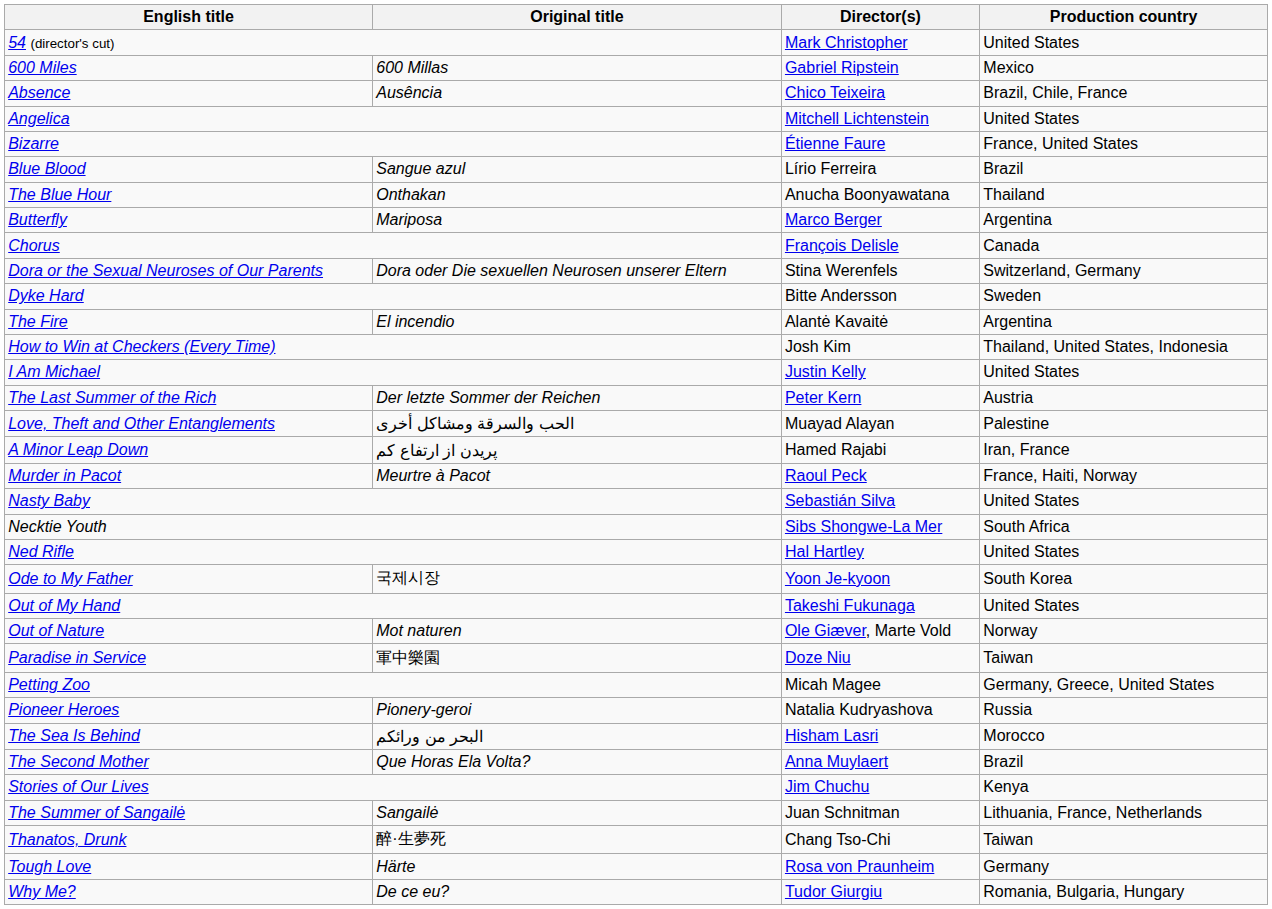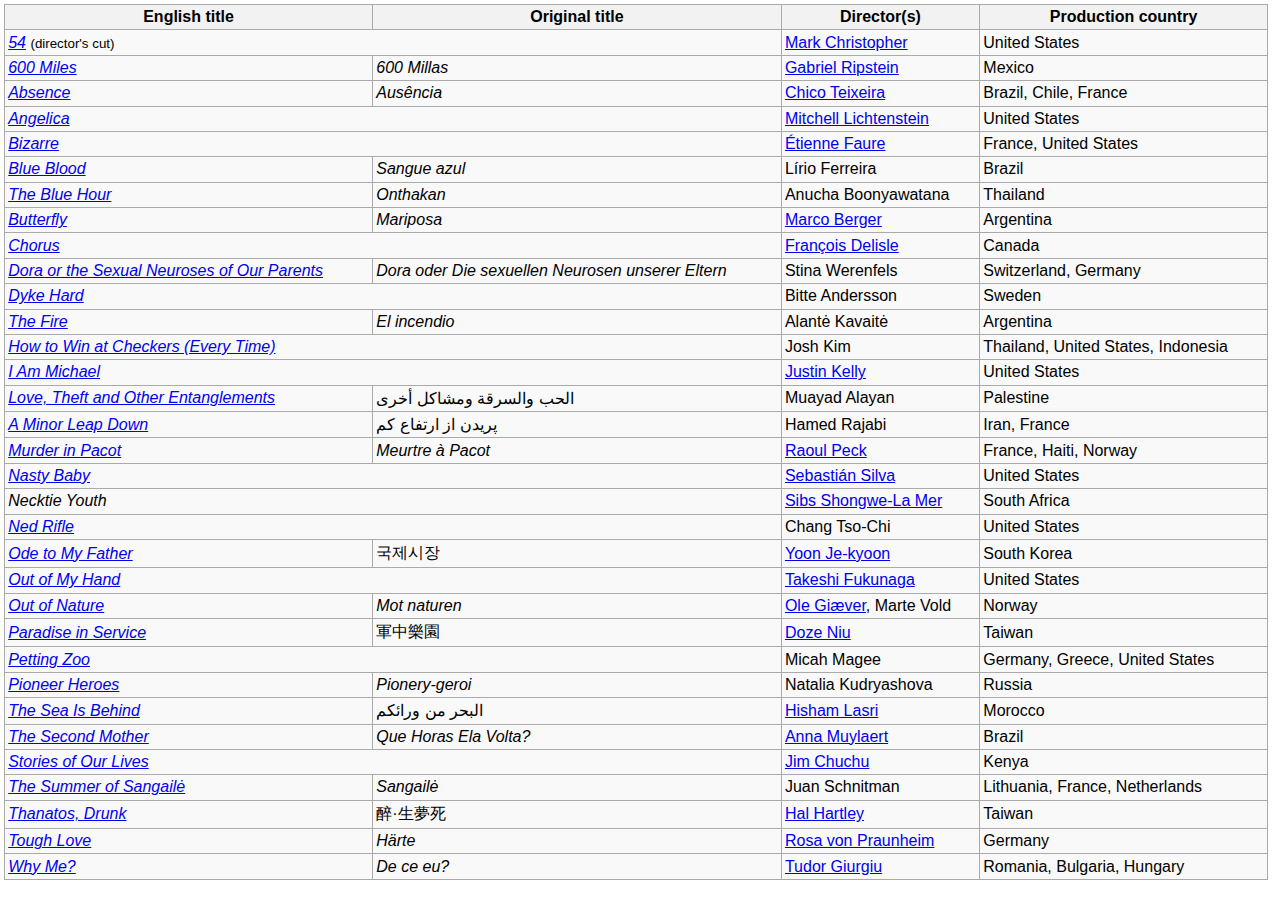 <table class="wikitable" width="100%" cellpadding="5">
 <tr>
 <th scope="col">English title</th>
 <th scope="col">Original title</th>
 <th scope="col">Director(s)</th>
 <th scope="col">Production country</th>
 </tr>
 <tr>
 <td colspan="2"><em><a href='#'>54</a></em> <small>(director's cut)</small></td>
 <td><a href='#'>Mark Christopher</a></td>
 <td>United States</td>
 </tr>
 <tr>
 <td><em><a href='#'>600 Miles</a></em></td>
 <td><em>600 Millas</em></td>
 <td><a href='#'>Gabriel Ripstein</a></td>
 <td>Mexico</td>
 </tr>
 <tr>
 <td><em><a href='#'>Absence</a></em></td>
 <td><em>Ausência</em></td>
 <td><a href='#'>Chico Teixeira</a></td>
 <td>Brazil, Chile, France</td>
 </tr>
 <tr>
 <td colspan="2"><em><a href='#'>Angelica</a></em></td>
 <td><a href='#'>Mitchell Lichtenstein</a></td>
 <td>United States</td>
 </tr>
 <tr>
 <td colspan="2"><em><a href='#'>Bizarre</a></em></td>
 <td><a href='#'>Étienne Faure</a></td>
 <td>France, United States</td>
 </tr>
 <tr>
 <td><em><a href='#'>Blue Blood</a></em></td>
 <td><em>Sangue azul</em></td>
 <td>Lírio Ferreira</td>
 <td>Brazil</td>
 </tr>
 <tr>
 <td><em><a href='#'>The Blue Hour</a></em></td>
 <td><em>Onthakan</em></td>
 <td>Anucha Boonyawatana</td>
 <td>Thailand</td>
 </tr>
 <tr>
 <td><em><a href='#'>Butterfly</a></em></td>
 <td><em>Mariposa</em></td>
 <td><a href='#'>Marco Berger</a></td>
 <td>Argentina</td>
 </tr>
 <tr>
 <td colspan="2"><em><a href='#'>Chorus</a></em></td>
 <td><a href='#'>François Delisle</a></td>
 <td>Canada</td>
 </tr>
 <tr>
 <td><em><a href='#'>Dora or the Sexual Neuroses of Our Parents</a></em></td>
 <td><em>Dora oder Die sexuellen Neurosen unserer Eltern</em></td>
 <td>Stina Werenfels</td>
 <td>Switzerland, Germany</td>
 </tr>
 <tr>
 <td colspan="2"><em><a href='#'>Dyke Hard</a></em></td>
 <td>Bitte Andersson</td>
 <td>Sweden</td>
 </tr>
 <tr>
 <td><em><a href='#'>The Fire</a></em></td>
 <td><em>El incendio</em></td>
 <td>Alantė Kavaitė</td>
 <td>Argentina</td>
 </tr>
 <tr>
 <td colspan="2"><em><a href='#'>How to Win at Checkers (Every Time)</a></em></td>
 <td>Josh Kim</td>
 <td>Thailand, United States, Indonesia</td>
 </tr>
 <tr>
 <td colspan="2"><em><a href='#'>I Am Michael</a></em></td>
 <td><a href='#'>Justin Kelly</a></td>
 <td>United States</td>
 </tr>
 <tr>
-<td><em><a href='#'>The Last Summer of the Rich</a></em></td>
-<td><em>Der letzte Sommer der Reichen</em></td>
-<td><a href='#'>Peter Kern</a></td>
-<td>Austria</td>
-</tr>
-<tr>
 <td><em><a href='#'>Love, Theft and Other Entanglements</a></em></td>
 <td>الحب والسرقة ومشاكل أخرى</td>
 <td>Muayad Alayan</td>
 <td>Palestine</td>
 </tr>
 <tr>
 <td><em><a href='#'>A Minor Leap Down</a></em></td>
 <td>پریدن از ارتفاع کم</td>
 <td>Hamed Rajabi</td>
 <td>Iran, France</td>
 </tr>
 <tr>
 <td><em><a href='#'>Murder in Pacot</a></em></td>
 <td><em>Meurtre à Pacot</em></td>
 <td><a href='#'>Raoul Peck</a></td>
 <td>France, Haiti, Norway</td>
 </tr>
 <tr>
 <td colspan="2"><em><a href='#'>Nasty Baby</a></em></td>
 <td><a href='#'>Sebastián Silva</a></td>
 <td>United States</td>
 </tr>
 <tr>
 <td colspan="2"><em>Necktie Youth</em></td>
 <td><a href='#'>Sibs Shongwe-La Mer</a></td>
 <td>South Africa</td>
 </tr>
 <tr>
 <td colspan="2"><em><a href='#'>Ned Rifle</a></em></td>
-<td><a href='#'>Hal Hartley</a></td>
+<td>Chang Tso-Chi</td>
 <td>United States</td>
 </tr>
 <tr>
 <td><em><a href='#'>Ode to My Father</a></em></td>
 <td>국제시장</td>
 <td><a href='#'>Yoon Je-kyoon</a></td>
 <td>South Korea</td>
 </tr>
 <tr>
 <td colspan="2"><em><a href='#'>Out of My Hand</a></em></td>
 <td><a href='#'>Takeshi Fukunaga</a></td>
 <td>United States</td>
 </tr>
 <tr>
 <td><em><a href='#'>Out of Nature</a></em></td>
 <td><em>Mot naturen</em></td>
 <td><a href='#'>Ole Giæver</a>, Marte Vold</td>
 <td>Norway</td>
 </tr>
 <tr>
 <td><em><a href='#'>Paradise in Service</a></em></td>
 <td>軍中樂園</td>
 <td><a href='#'>Doze Niu</a></td>
 <td>Taiwan</td>
 </tr>
 <tr>
 <td colspan="2"><em><a href='#'>Petting Zoo</a></em></td>
 <td>Micah Magee</td>
 <td>Germany, Greece, United States</td>
 </tr>
 <tr>
 <td><em><a href='#'>Pioneer Heroes</a></em></td>
 <td><em>Pionery-geroi</em></td>
 <td>Natalia Kudryashova</td>
 <td>Russia</td>
 </tr>
 <tr>
 <td><em><a href='#'>The Sea Is Behind</a></em></td>
 <td>البحر من ورائكم</td>
 <td><a href='#'>Hisham Lasri</a></td>
 <td>Morocco</td>
 </tr>
 <tr>
 <td><em><a href='#'>The Second Mother</a></em></td>
 <td><em>Que Horas Ela Volta?</em></td>
 <td><a href='#'>Anna Muylaert</a></td>
 <td>Brazil</td>
 </tr>
 <tr>
 <td colspan="2"><em><a href='#'>Stories of Our Lives</a></em></td>
 <td><a href='#'>Jim Chuchu</a></td>
 <td>Kenya</td>
 </tr>
 <tr>
 <td><em><a href='#'>The Summer of Sangailė</a></em></td>
 <td><em>Sangailė</em></td>
 <td>Juan Schnitman</td>
 <td>Lithuania, France, Netherlands</td>
 </tr>
 <tr>
 <td><em><a href='#'>Thanatos, Drunk</a></em></td>
 <td>醉·生夢死</td>
-<td>Chang Tso-Chi</td>
+<td><a href='#'>Hal Hartley</a></td>
 <td>Taiwan</td>
 </tr>
 <tr>
 <td><em><a href='#'>Tough Love</a></em></td>
 <td><em>Härte</em></td>
 <td><a href='#'>Rosa von Praunheim</a></td>
 <td>Germany</td>
 </tr>
 <tr>
 <td><em><a href='#'>Why Me?</a></em></td>
 <td><em>De ce eu?</em></td>
 <td><a href='#'>Tudor Giurgiu</a></td>
 <td>Romania, Bulgaria, Hungary</td>
 </tr>
 </table>
